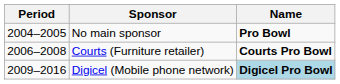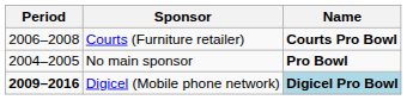 <table class="wikitable" style="font-size:90%;">
 <tr>
 <th>Period</th>
 <th>Sponsor</th>
 <th>Name</th>
 </tr>
 <tr>
+<td align="center">2006–2008</td>
+<td rowspan="1"><a href='#'>Courts</a> (Furniture retailer)</td>
+<td><strong>Courts Pro Bowl</strong></td>
+</tr>
+<tr>
 <td align="center">2004–2005</td>
 <td rowspan="1">No main sponsor</td>
 <td><strong>Pro Bowl</strong></td>
 </tr>
 <tr>
-<td align="center">2006–2008</td>
-<td rowspan="1"><a href='#'>Courts</a> (Furniture retailer)</td>
-<td><strong>Courts Pro Bowl</strong></td>
-</tr>
-<tr>
-<td align="center">2009–2016</td>
+<td align="center"><strong>2009–2016</strong></td>
 <td rowspan="1"><a href='#'>Digicel</a> (Mobile phone network)</td>
 <td style="background: lightblue;"><strong>Digicel Pro Bowl</strong></td>
 </tr>
 </table>
